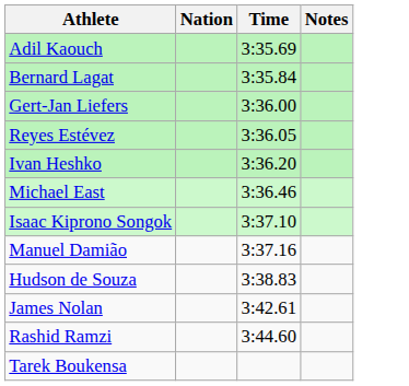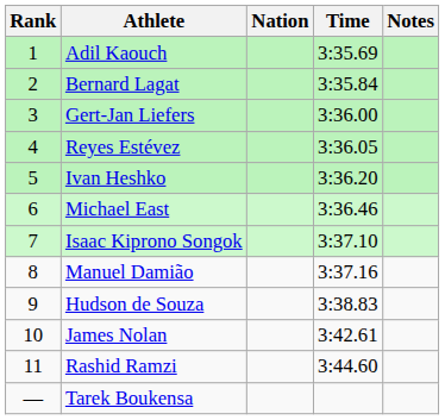 <table class="wikitable sortable" style="text-align:center">
 <tr>
+<th>Rank</th>
 <th>Athlete</th>
 <th>Nation</th>
 <th>Time</th>
 <th>Notes</th>
 </tr>
 <tr bgcolor=bbf3bb>
+<td>1</td>
 <td align=left><a href='#'>Adil Kaouch</a></td>
 <td align=left></td>
 <td>3:35.69</td>
 <td></td>
 </tr>
 <tr bgcolor=bbf3bb>
+<td>2</td>
 <td align=left><a href='#'>Bernard Lagat</a></td>
 <td align=left></td>
 <td>3:35.84</td>
 <td></td>
 </tr>
 <tr bgcolor=bbf3bb>
+<td>3</td>
 <td align=left><a href='#'>Gert-Jan Liefers</a></td>
 <td align=left></td>
 <td>3:36.00</td>
 <td></td>
 </tr>
 <tr bgcolor=bbf3bb>
+<td>4</td>
 <td align=left><a href='#'>Reyes Estévez</a></td>
 <td align=left></td>
 <td>3:36.05</td>
 <td></td>
 </tr>
 <tr bgcolor=bbf3bb>
+<td>5</td>
 <td align=left><a href='#'>Ivan Heshko</a></td>
 <td align=left></td>
 <td>3:36.20</td>
 <td></td>
 </tr>
 <tr bgcolor=ccf9cc>
+<td>6</td>
 <td align=left><a href='#'>Michael East</a></td>
 <td align=left></td>
 <td>3:36.46</td>
 <td></td>
 </tr>
 <tr bgcolor=ccf9cc>
+<td>7</td>
 <td align=left><a href='#'>Isaac Kiprono Songok</a></td>
 <td align=left></td>
 <td>3:37.10</td>
 <td></td>
 </tr>
 <tr>
+<td>8</td>
 <td align=left><a href='#'>Manuel Damião</a></td>
 <td align=left></td>
 <td>3:37.16</td>
 <td></td>
 </tr>
 <tr>
+<td>9</td>
 <td align=left><a href='#'>Hudson de Souza</a></td>
 <td align=left></td>
 <td>3:38.83</td>
 <td></td>
 </tr>
 <tr>
+<td>10</td>
 <td align=left><a href='#'>James Nolan</a></td>
 <td align=left></td>
 <td>3:42.61</td>
 <td></td>
 </tr>
 <tr>
+<td>11</td>
 <td align=left><a href='#'>Rashid Ramzi</a></td>
 <td align=left></td>
 <td>3:44.60</td>
 <td></td>
 </tr>
 <tr>
+<td data-sort-value=12>—</td>
 <td align=left><a href='#'>Tarek Boukensa</a></td>
 <td align=left></td>
 <td></td>
 <td></td>
 </tr>
 </table>
